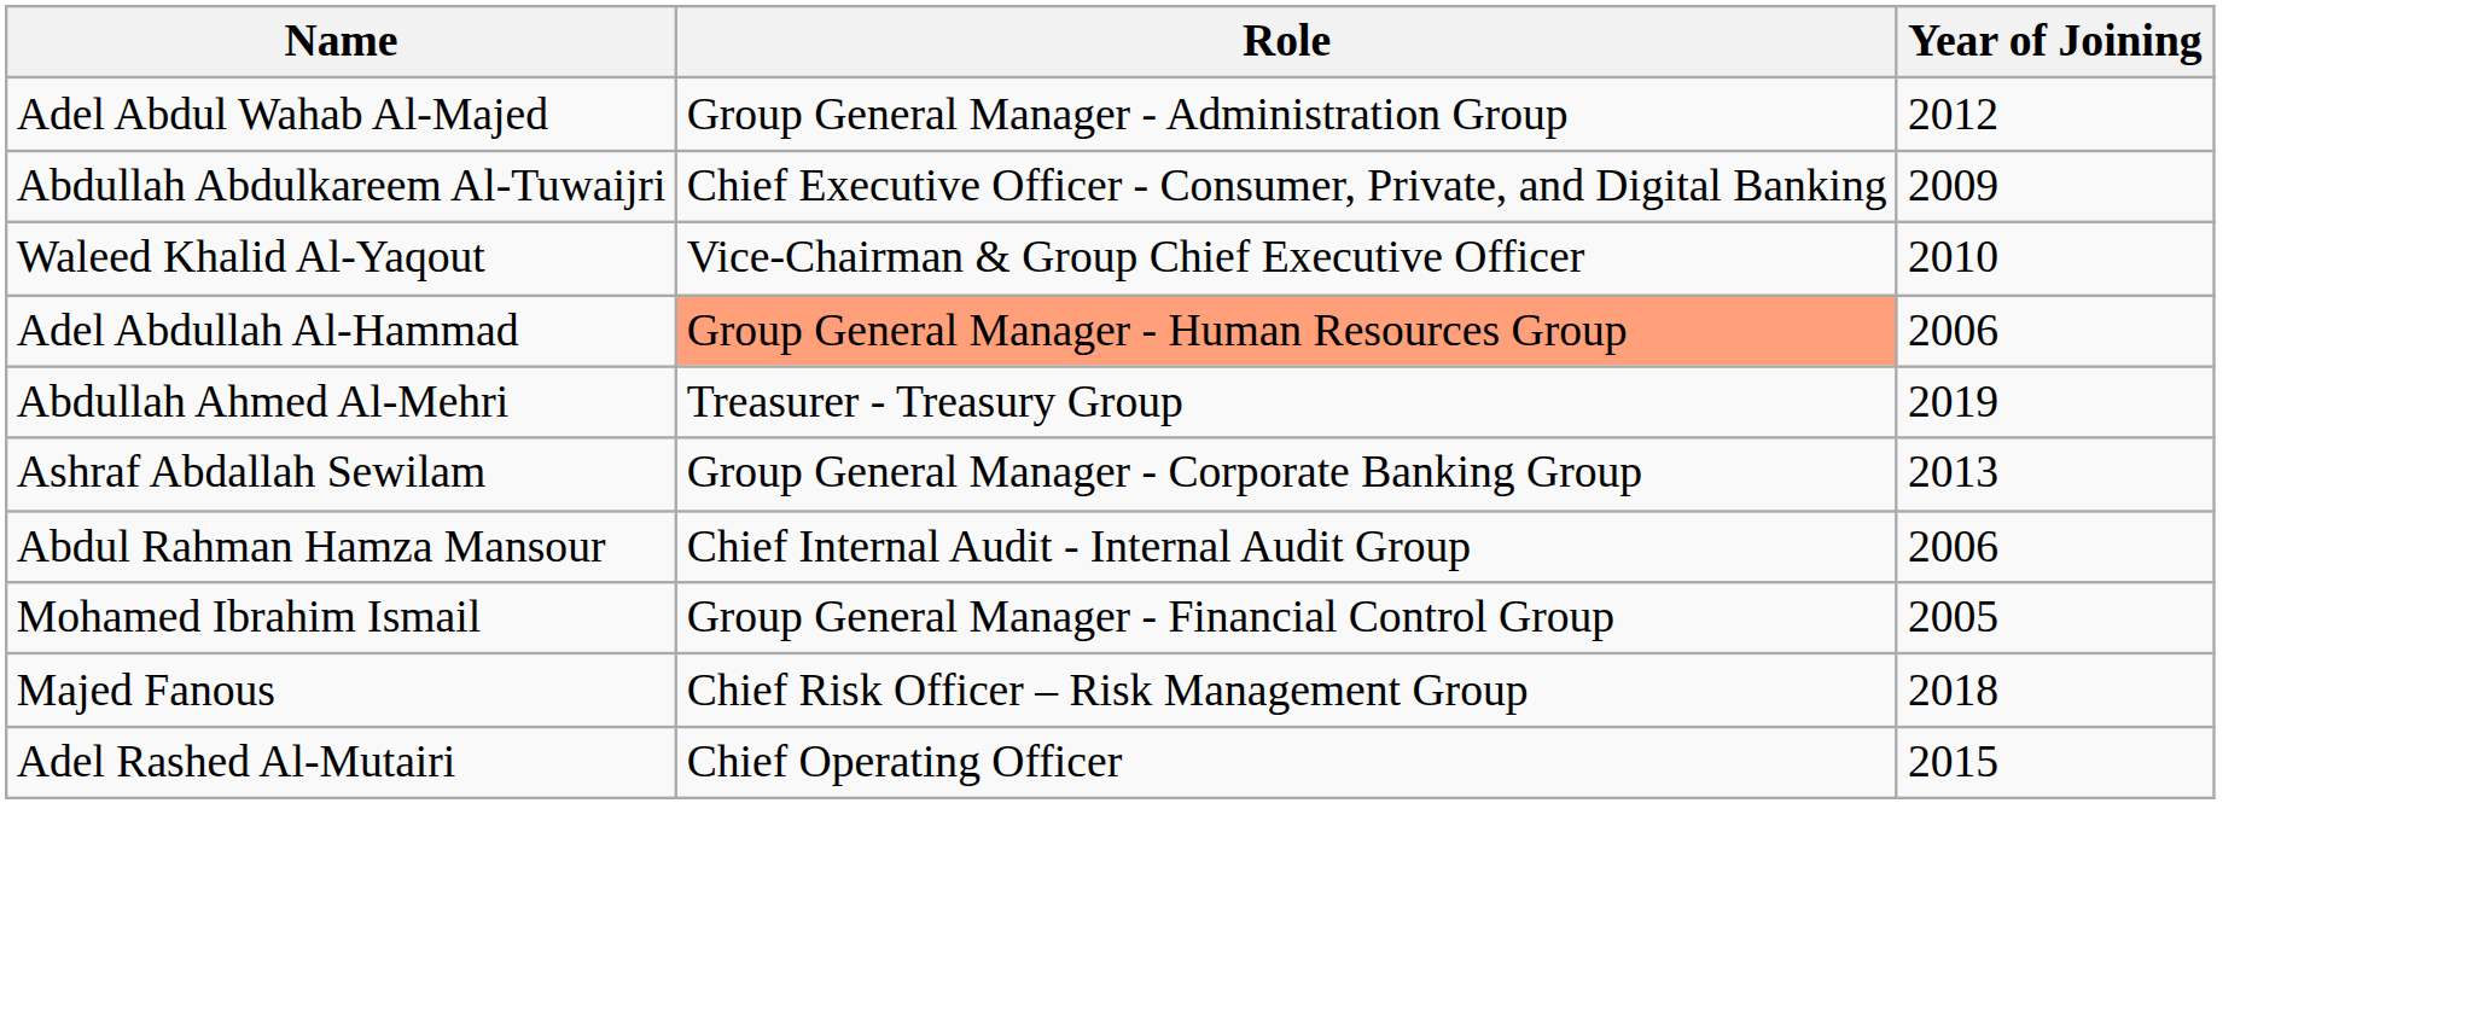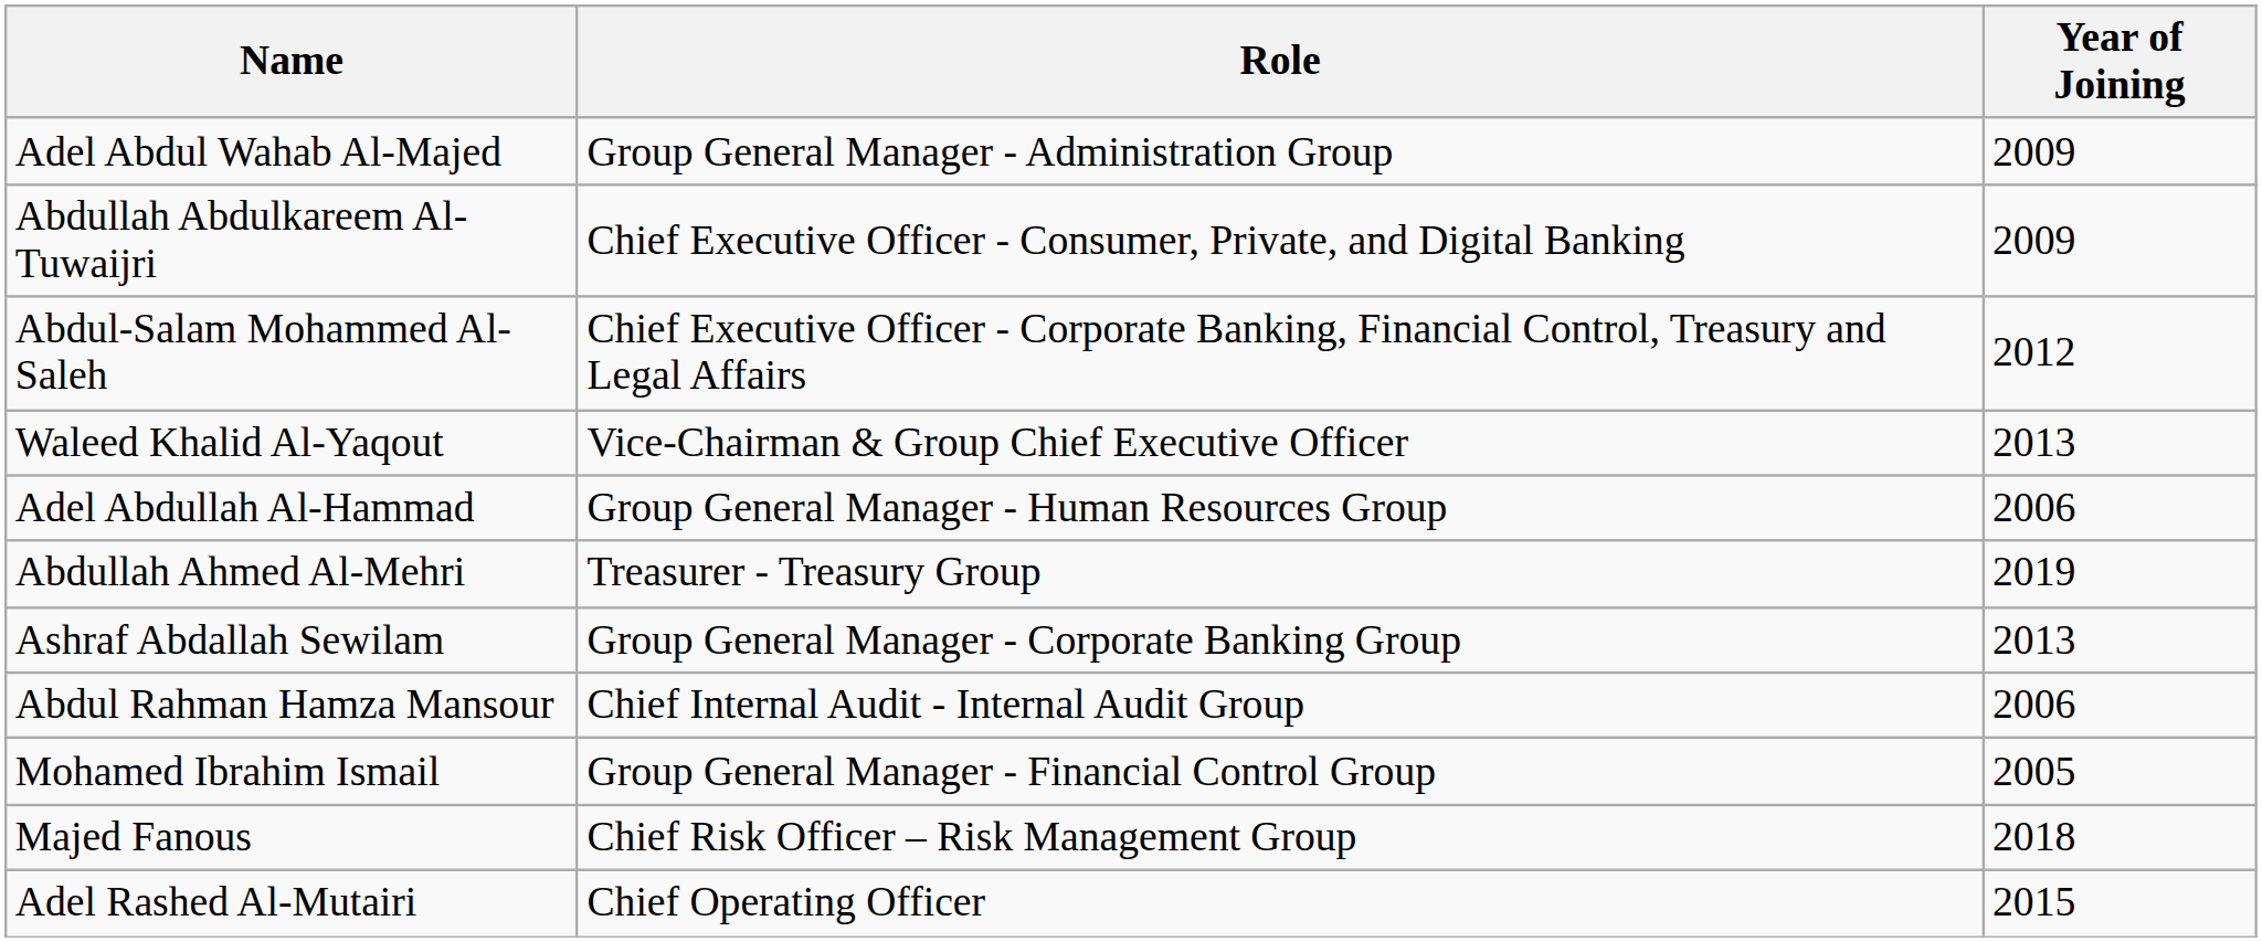 <table class="wikitable sortable">
 <tr>
 <th>Name</th>
 <th>Role</th>
 <th>Year of Joining</th>
 </tr>
 <tr>
 <td>Adel Abdul Wahab Al-Majed</td>
 <td>Group General Manager - Administration Group</td>
-<td>2012</td>
+<td>2009</td>
 </tr>
 <tr>
 <td>Abdullah Abdulkareem Al-Tuwaijri</td>
 <td>Chief Executive Officer - Consumer, Private, and Digital Banking</td>
 <td>2009</td>
 </tr>
 <tr>
+<td>Abdul-Salam Mohammed Al-Saleh</td>
+<td>Chief Executive Officer - Corporate Banking, Financial Control, Treasury and Legal Affairs</td>
+<td>2012</td>
+</tr>
+<tr>
 <td>Waleed Khalid Al-Yaqout</td>
 <td>Vice-Chairman & Group Chief Executive Officer</td>
-<td>2010</td>
+<td>2013</td>
 </tr>
 <tr>
 <td>Adel Abdullah Al-Hammad</td>
-<td style="background: lightsalmon;">Group General Manager - Human Resources Group</td>
+<td>Group General Manager - Human Resources Group</td>
 <td>2006</td>
 </tr>
 <tr>
 <td>Abdullah Ahmed Al-Mehri</td>
 <td>Treasurer - Treasury Group</td>
 <td>2019</td>
 </tr>
 <tr>
 <td>Ashraf Abdallah Sewilam</td>
 <td>Group General Manager - Corporate Banking Group</td>
 <td>2013</td>
 </tr>
 <tr>
 <td>Abdul Rahman Hamza Mansour</td>
 <td>Chief Internal Audit - Internal Audit Group</td>
 <td>2006</td>
 </tr>
 <tr>
 <td>Mohamed Ibrahim Ismail</td>
 <td>Group General Manager - Financial Control Group</td>
 <td>2005</td>
 </tr>
 <tr>
 <td>Majed Fanous</td>
 <td>Chief Risk Officer – Risk Management Group</td>
 <td>2018</td>
 </tr>
 <tr>
 <td>Adel Rashed Al-Mutairi</td>
 <td>Chief Operating Officer</td>
 <td>2015</td>
 </tr>
 </table>
